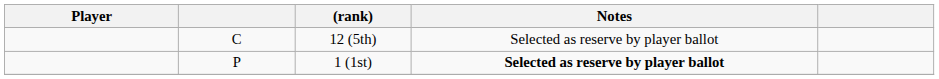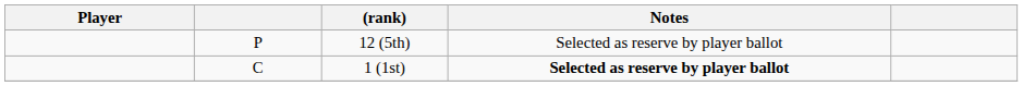 <table class="wikitable" style="width:80%;">
 <tr align=center>
 <th style="width:15%;">Player</th>
 <th style="width:10%;"></th>
 <th style="width:10%;"> (rank)</th>
 <th style="width:35%;">Notes</th>
 <th style="width:10%;"></th>
 </tr>
 <tr align=center>
 <td></td>
-<td>C</td>
+<td>P</td>
 <td>12 (5th)</td>
 <td>Selected as reserve by player ballot </td>
 <td></td>
 </tr>
 <tr align=center>
 <td></td>
-<td>P</td>
+<td>C</td>
 <td>1 (1st)</td>
 <td><strong>Selected as reserve by player ballot </strong></td>
 <td></td>
 </tr>
 <tr align=center>
 </tr>
 </table>
